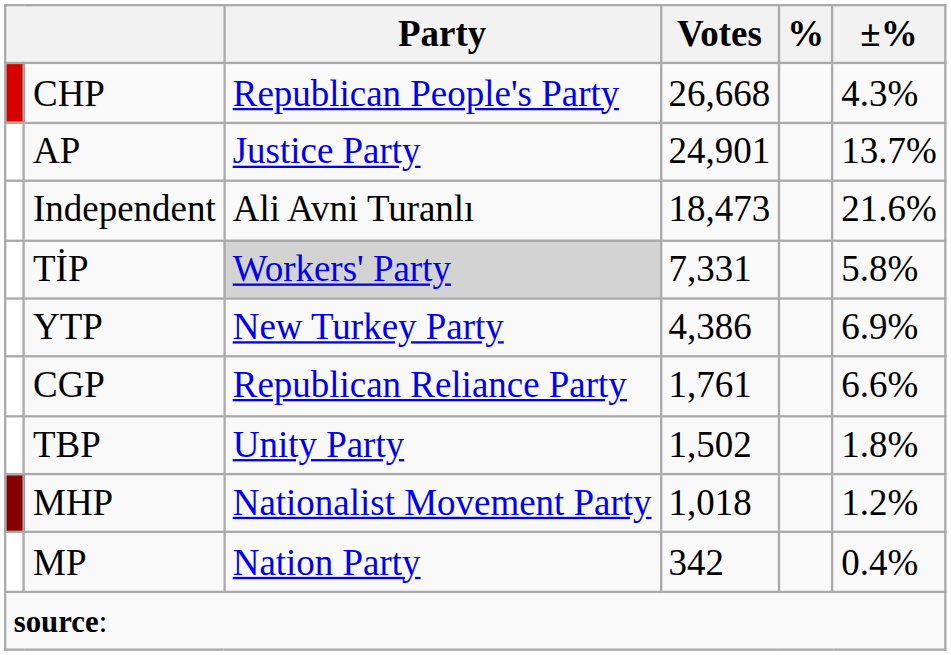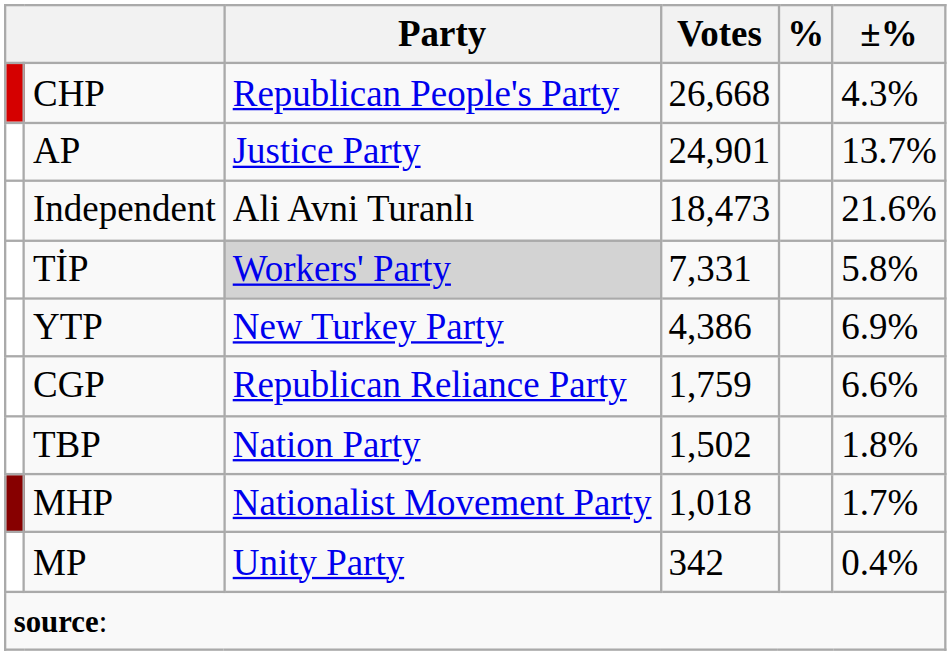 <table class="wikitable">
 <tr>
 <th colspan="2"></th>
 <th>Party</th>
 <th>Votes</th>
 <th>%</th>
 <th>±%</th>
 </tr>
 <tr align="left">
 <td bgcolor="#D50000" width="1"></td>
 <td>CHP</td>
 <td><a href='#'>Republican People's Party</a></td>
 <td>26,668</td>
 <td></td>
 <td> 4.3%</td>
 </tr>
 <tr align="left">
 <td bgcolor="#FFFFFF" width="1"></td>
 <td>AP</td>
 <td><a href='#'>Justice Party</a></td>
 <td>24,901</td>
 <td></td>
 <td> 13.7%</td>
 </tr>
 <tr>
 <td bgcolor="#FFFFFF" width="1"></td>
 <td>Independent</td>
 <td>Ali Avni Turanlı</td>
 <td>18,473</td>
 <td></td>
 <td> 21.6%</td>
 </tr>
 <tr>
 <td bgcolor="#FFFFFF" width="1"></td>
 <td>TİP</td>
 <td style="background: lightgrey;"><a href='#'>Workers' Party</a></td>
 <td>7,331</td>
 <td></td>
 <td> 5.8%</td>
 </tr>
 <tr>
 <td bgcolor="#FFFFFF" width="1"></td>
 <td>YTP</td>
 <td><a href='#'>New Turkey Party</a></td>
 <td>4,386</td>
 <td></td>
 <td> 6.9%</td>
 </tr>
 <tr>
 <td bgcolor="#FFFFFF" width="1"></td>
 <td>CGP</td>
 <td><a href='#'>Republican Reliance Party</a></td>
-<td>1,761</td>
+<td>1,759</td>
 <td></td>
 <td> 6.6%</td>
 </tr>
 <tr>
 <td bgcolor="#FFFFFF" width="1"></td>
 <td>TBP</td>
-<td><a href='#'>Unity Party</a></td>
+<td><a href='#'>Nation Party</a></td>
 <td>1,502</td>
 <td></td>
 <td> 1.8%</td>
 </tr>
 <tr>
 <td bgcolor="#870000" width="1"></td>
 <td>MHP</td>
 <td><a href='#'>Nationalist Movement Party</a></td>
 <td>1,018</td>
 <td></td>
-<td> 1.2%</td>
+<td> 1.7%</td>
 </tr>
 <tr>
 <td bgcolor="#FFFFFF" width="1"></td>
 <td>MP</td>
-<td><a href='#'>Nation Party</a></td>
+<td><a href='#'>Unity Party</a></td>
 <td>342</td>
 <td></td>
 <td> 0.4%</td>
 </tr>
 <tr>
 <td colspan="9" align="left"><small><strong>source</strong>: </small></td>
 </tr>
 </table>
